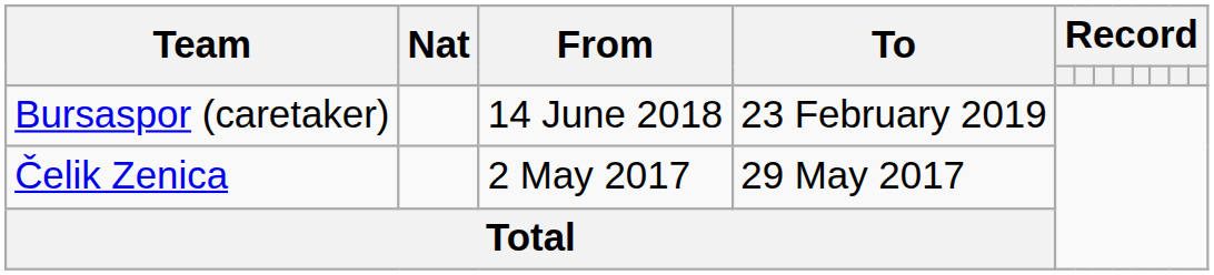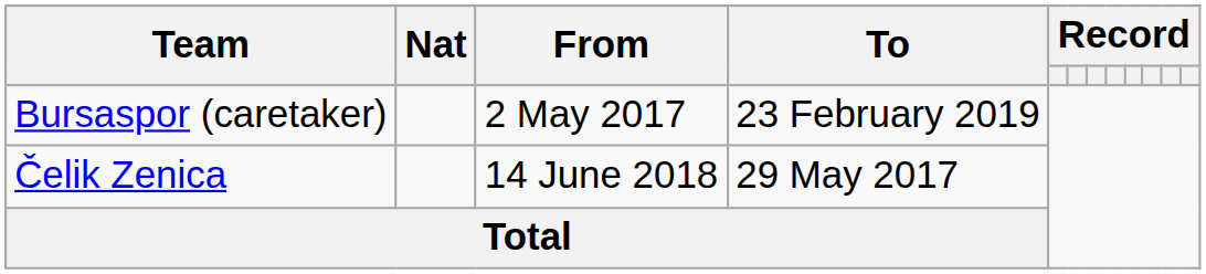 <table class="wikitable" style="text-align: center">
 <tr>
 <th rowspan="2">Team</th>
 <th rowspan="2">Nat</th>
 <th rowspan="2">From</th>
 <th rowspan="2">To</th>
 <th colspan="8">Record</th>
 </tr>
 <tr>
 <th></th>
 <th></th>
 <th></th>
 <th></th>
 <th></th>
 <th></th>
 <th></th>
 <th></th>
 </tr>
 <tr>
 <td align="left"><a href='#'>Bursaspor</a> (caretaker)</td>
 <td align="center"></td>
-<td align=left>14 June 2018</td>
+<td align="left">2 May 2017</td>
 <td align=left>23 February 2019<br></td>
 </tr>
 <tr>
 <td align=left><a href='#'>Čelik Zenica</a></td>
 <td align="center"></td>
-<td align="left">2 May 2017</td>
+<td align=left>14 June 2018</td>
 <td align="left">29 May 2017<br></td>
 </tr>
 <tr>
 <th colspan="4">Total<br></th>
 </tr>
 </table>
